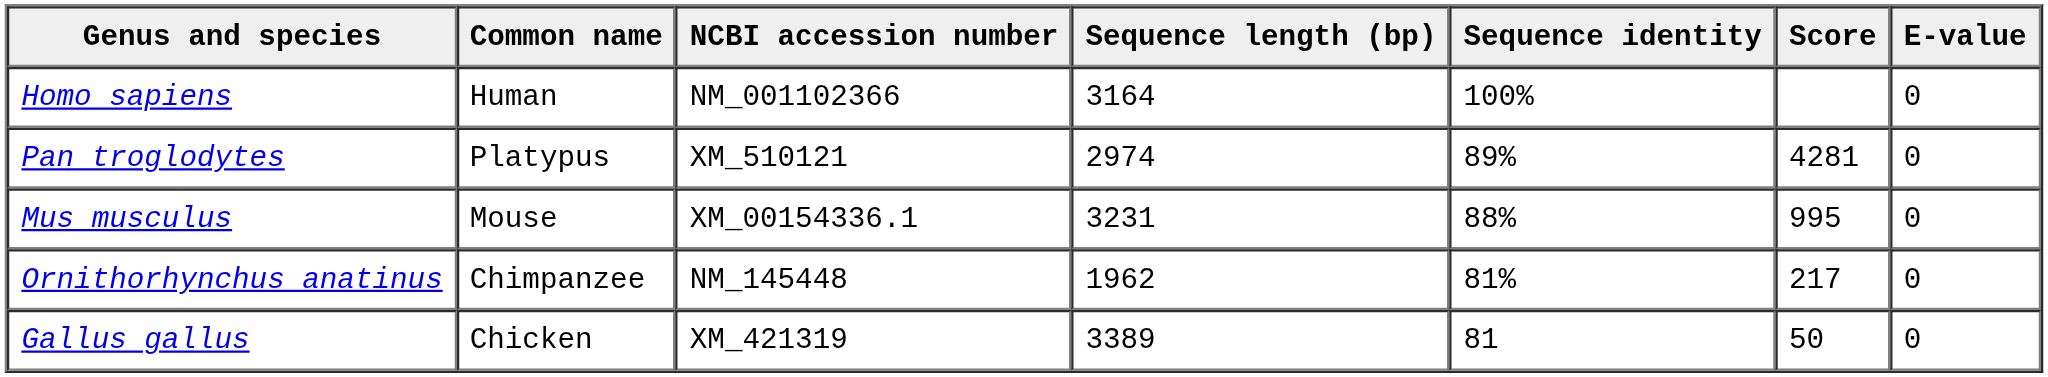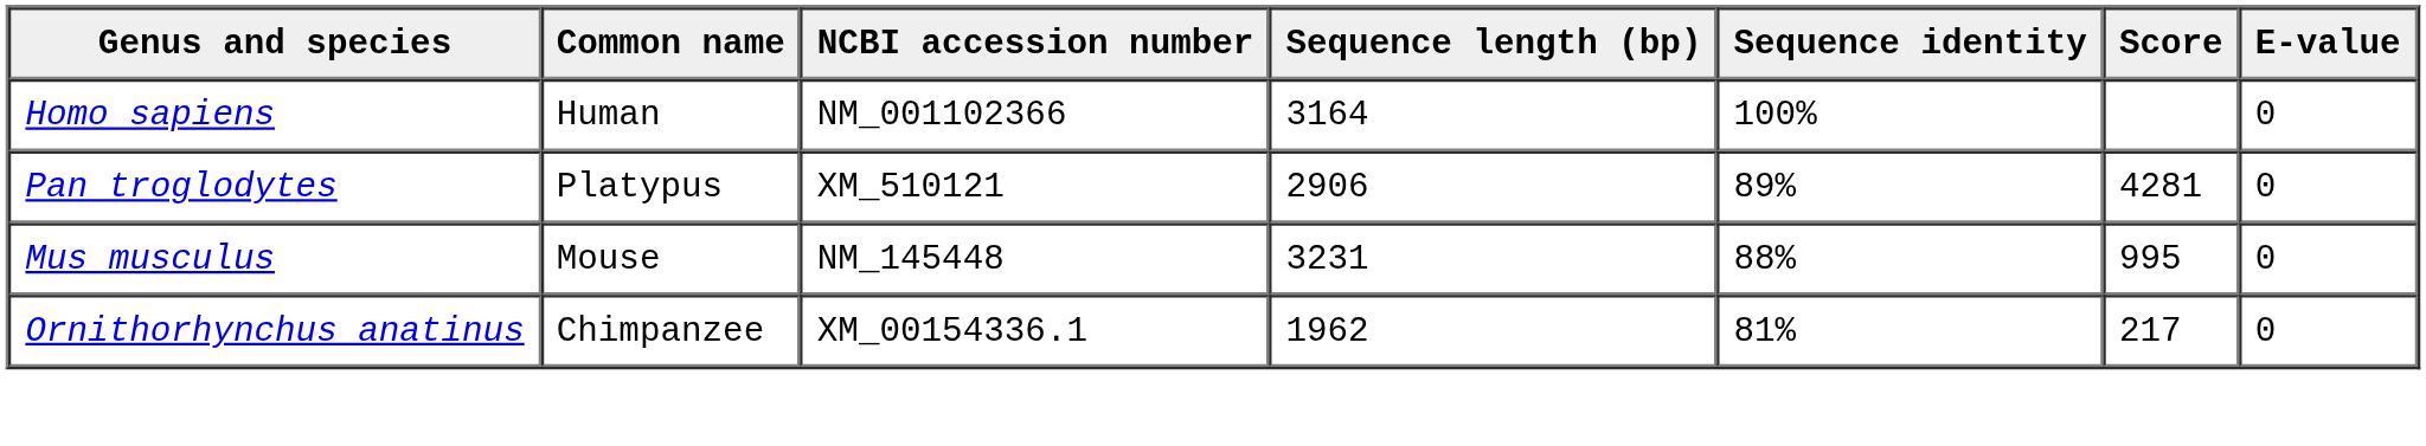 <table border="1" cellpadding="5" cellspacing="0" align="center">
 <tr>
 <th style="background:#efefef;">Genus and species</th>
 <th style="background:#efefef;">Common name</th>
 <th style="background:#efefef;">NCBI accession number</th>
 <th style="background:#efefef;">Sequence length (bp)</th>
 <th style="background:#efefef;">Sequence identity</th>
 <th style="background:#efefef;">Score</th>
 <th style="background:#efefef;">E-value</th>
 </tr>
 <tr>
 <td><em><a href='#'>Homo sapiens</a></em></td>
 <td>Human</td>
 <td>NM_001102366</td>
 <td>3164</td>
 <td>100%</td>
 <td></td>
 <td>0</td>
 </tr>
 <tr>
 <td><em><a href='#'>Pan troglodytes</a></em></td>
 <td>Platypus</td>
 <td>XM_510121</td>
-<td>2974</td>
+<td>2906</td>
 <td>89%</td>
 <td>4281</td>
 <td>0</td>
 </tr>
 <tr>
 <td><em><a href='#'>Mus musculus</a></em></td>
 <td>Mouse</td>
-<td>XM_00154336.1</td>
+<td>NM_145448</td>
 <td>3231</td>
 <td>88%</td>
 <td>995</td>
 <td>0</td>
 </tr>
 <tr>
 <td><em><a href='#'>Ornithorhynchus anatinus</a></em></td>
 <td>Chimpanzee</td>
-<td>NM_145448</td>
+<td>XM_00154336.1</td>
 <td>1962</td>
 <td>81%</td>
 <td>217</td>
 <td>0</td>
 </tr>
-<tr>
-<td><em><a href='#'>Gallus gallus</a></em></td>
-<td>Chicken</td>
-<td>XM_421319</td>
-<td>3389</td>
-<td>81</td>
-<td>50</td>
-<td>0</td>
-</tr>
 </table>
